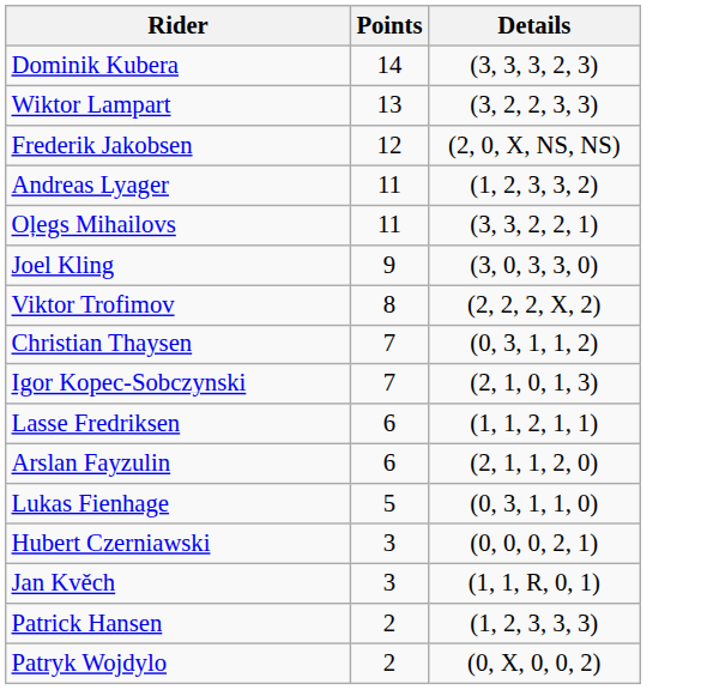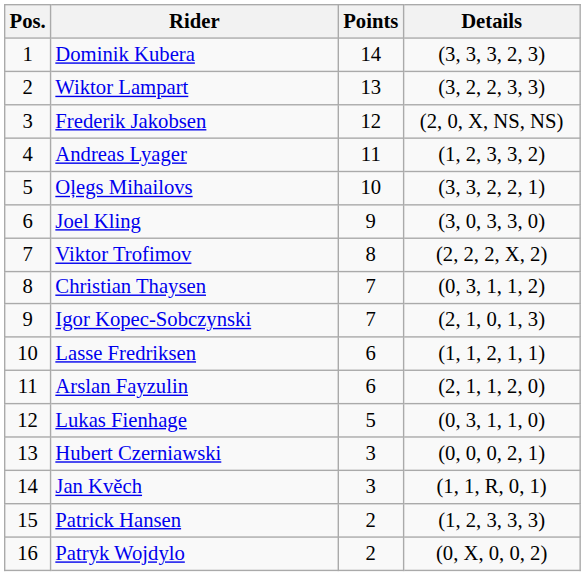 <table class=wikitable style="font-size:93%;">
 <tr>
+<th width=25px>Pos.</th>
 <th width=200px>Rider</th>
 <th width=40px>Points</th>
 <th width=120px>Details</th>
 </tr>
 <tr align=center>
+<td>1</td>
 <td align=left> <a href='#'>Dominik Kubera</a></td>
 <td>14</td>
 <td>(3, 3, 3, 2, 3)</td>
 </tr>
 <tr align=center>
+<td>2</td>
 <td align=left> <a href='#'>Wiktor Lampart</a></td>
 <td>13</td>
 <td>(3, 2, 2, 3, 3)</td>
 </tr>
 <tr align=center>
+<td>3</td>
 <td align=left> <a href='#'>Frederik Jakobsen</a></td>
 <td>12</td>
 <td>(2, 0, X, NS, NS)</td>
 </tr>
 <tr align=center>
+<td>4</td>
 <td align=left> <a href='#'>Andreas Lyager</a></td>
 <td>11</td>
 <td>(1, 2, 3, 3, 2)</td>
 </tr>
 <tr align=center>
+<td>5</td>
 <td align=left> <a href='#'>Oļegs Mihailovs</a></td>
-<td>11</td>
+<td>10</td>
 <td>(3, 3, 2, 2, 1)</td>
 </tr>
 <tr align=center>
+<td>6</td>
 <td align=left> <a href='#'>Joel Kling</a></td>
 <td>9</td>
 <td>(3, 0, 3, 3, 0)</td>
 </tr>
 <tr align=center>
+<td>7</td>
 <td align=left> <a href='#'>Viktor Trofimov</a></td>
 <td>8</td>
 <td>(2, 2, 2, X, 2)</td>
 </tr>
 <tr align=center>
+<td>8</td>
 <td align=left> <a href='#'>Christian Thaysen</a></td>
 <td>7</td>
 <td>(0, 3, 1, 1, 2)</td>
 </tr>
 <tr align=center>
+<td>9</td>
 <td align=left> <a href='#'>Igor Kopec-Sobczynski</a></td>
 <td>7</td>
 <td>(2, 1, 0, 1, 3)</td>
 </tr>
 <tr align=center>
+<td>10</td>
 <td align=left> <a href='#'>Lasse Fredriksen</a></td>
 <td>6</td>
 <td>(1, 1, 2, 1, 1)</td>
 </tr>
 <tr align=center>
+<td>11</td>
 <td align=left> <a href='#'>Arslan Fayzulin</a></td>
 <td>6</td>
 <td>(2, 1, 1, 2, 0)</td>
 </tr>
 <tr align=center>
+<td>12</td>
 <td align=left> <a href='#'>Lukas Fienhage</a></td>
 <td>5</td>
 <td>(0, 3, 1, 1, 0)</td>
 </tr>
 <tr align=center>
+<td>13</td>
 <td align=left> <a href='#'>Hubert Czerniawski</a></td>
 <td>3</td>
 <td>(0, 0, 0, 2, 1)</td>
 </tr>
 <tr align=center>
+<td>14</td>
 <td align=left> <a href='#'>Jan Kvěch</a></td>
 <td>3</td>
 <td>(1, 1, R, 0, 1)</td>
 </tr>
 <tr align=center>
+<td>15</td>
 <td align=left> <a href='#'>Patrick Hansen</a></td>
 <td>2</td>
 <td>(1, 2, 3, 3, 3)</td>
 </tr>
 <tr align=center>
+<td>16</td>
 <td align=left> <a href='#'>Patryk Wojdylo</a></td>
 <td>2</td>
 <td>(0, X, 0, 0, 2)</td>
 </tr>
 </table>
